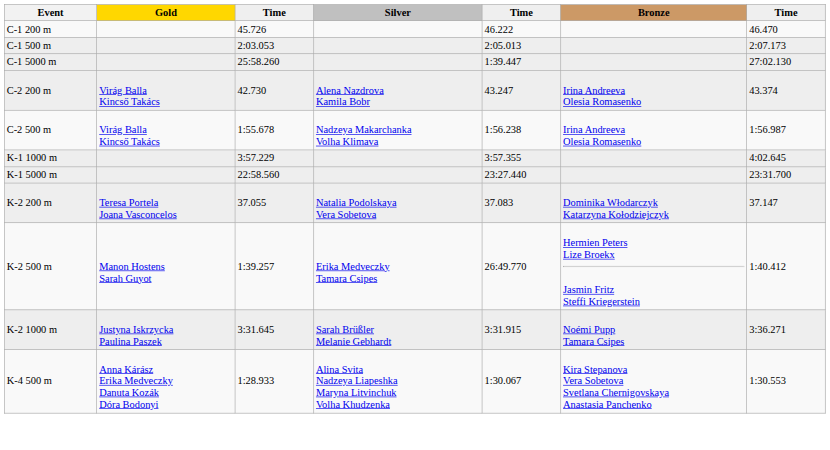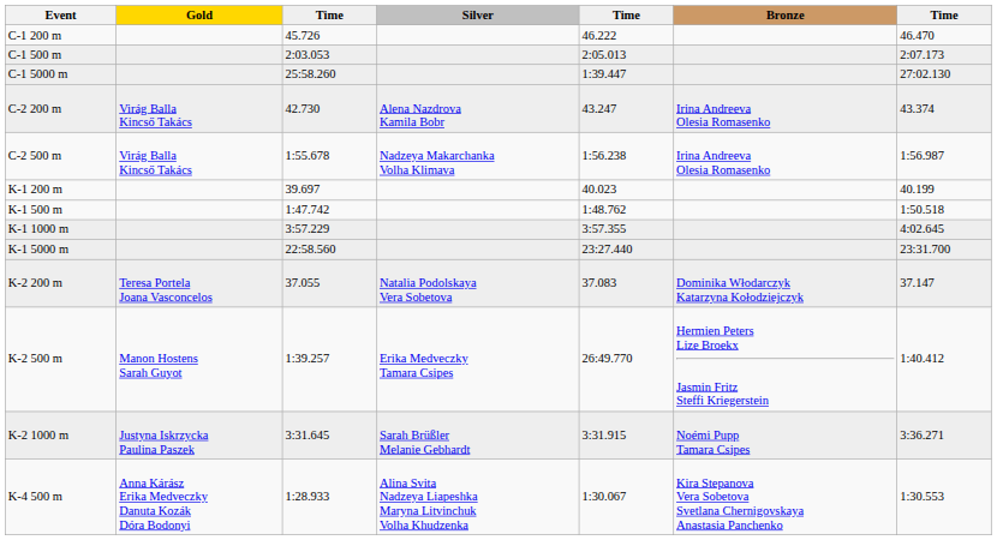 <table class="wikitable" width=100%>
 <tr>
 <th>Event</th>
 <td align=center bgcolor="gold"><strong>Gold</strong></td>
 <td align=center bgcolor="EFEFEF"><strong>Time</strong></td>
 <td align=center bgcolor="silver"><strong>Silver</strong></td>
 <td align=center bgcolor="EFEFEF"><strong>Time</strong></td>
 <td align=center bgcolor="CC9966"><strong>Bronze</strong></td>
 <td align=center bgcolor="EFEFEF"><strong>Time</strong></td>
 </tr>
 <tr>
 <td>C-1 200 m </td>
 <td></td>
 <td>45.726</td>
 <td></td>
 <td>46.222</td>
 <td></td>
 <td>46.470</td>
 </tr>
 <tr style="background:#eee; width:100%;">
 <td>C-1 500 m</td>
 <td></td>
 <td>2:03.053</td>
 <td></td>
 <td>2:05.013</td>
 <td></td>
 <td>2:07.173</td>
 </tr>
 <tr style="background:#eee; width:100%;">
 <td>C-1 5000 m</td>
 <td></td>
 <td>25:58.260</td>
 <td></td>
 <td>1:39.447</td>
 <td></td>
 <td>27:02.130</td>
 </tr>
 <tr style="background:#eee; width:100%;">
 <td>C-2 200 m</td>
 <td><br><a href='#'>Virág Balla</a><br><a href='#'>Kincső Takács</a></td>
 <td>42.730</td>
 <td><br><a href='#'>Alena Nazdrova</a><br><a href='#'>Kamila Bobr</a></td>
 <td>43.247</td>
 <td><br><a href='#'>Irina Andreeva</a><br><a href='#'>Olesia Romasenko</a></td>
 <td>43.374</td>
 </tr>
 <tr>
 <td>C-2 500 m </td>
 <td><br><a href='#'>Virág Balla</a><br><a href='#'>Kincső Takács</a></td>
 <td>1:55.678</td>
 <td><br><a href='#'>Nadzeya Makarchanka</a><br><a href='#'>Volha Klimava</a></td>
 <td>1:56.238</td>
 <td><br><a href='#'>Irina Andreeva</a><br><a href='#'>Olesia Romasenko</a></td>
 <td>1:56.987</td>
+</tr>
+<tr>
+<td>K-1 200 m </td>
+<td></td>
+<td>39.697</td>
+<td></td>
+<td>40.023</td>
+<td></td>
+<td>40.199</td>
+</tr>
+<tr>
+<td>K-1 500 m </td>
+<td></td>
+<td>1:47.742</td>
+<td></td>
+<td>1:48.762</td>
+<td></td>
+<td>1:50.518</td>
 </tr>
 <tr style="background:#eee; width:100%;">
 <td>K-1 1000 m</td>
 <td></td>
 <td>3:57.229</td>
 <td></td>
 <td>3:57.355</td>
 <td></td>
 <td>4:02.645</td>
 </tr>
 <tr style="background:#eee; width:100%;">
 <td>K-1 5000 m</td>
 <td></td>
 <td>22:58.560</td>
 <td></td>
 <td>23:27.440</td>
 <td></td>
 <td>23:31.700</td>
 </tr>
 <tr style="background:#eee; width:100%;">
 <td>K-2 200 m</td>
 <td><br><a href='#'>Teresa Portela</a><br><a href='#'>Joana Vasconcelos</a></td>
 <td>37.055</td>
 <td><br><a href='#'>Natalia Podolskaya</a><br><a href='#'>Vera Sobetova</a></td>
 <td>37.083</td>
 <td><br><a href='#'>Dominika Włodarczyk</a><br><a href='#'>Katarzyna Kołodziejczyk</a></td>
 <td>37.147</td>
 </tr>
 <tr>
 <td>K-2 500 m </td>
 <td><br><a href='#'>Manon Hostens</a><br><a href='#'>Sarah Guyot</a></td>
 <td>1:39.257</td>
 <td><br><a href='#'>Erika Medveczky</a><br><a href='#'>Tamara Csipes</a></td>
 <td>26:49.770</td>
 <td><br><a href='#'>Hermien Peters</a><br><a href='#'>Lize Broekx</a><hr><br><a href='#'>Jasmin Fritz</a><br><a href='#'>Steffi Kriegerstein</a></td>
 <td>1:40.412</td>
 </tr>
 <tr style="background:#eee; width:100%;">
 <td>K-2 1000 m</td>
 <td><br><a href='#'>Justyna Iskrzycka</a><br><a href='#'>Paulina Paszek</a></td>
 <td>3:31.645</td>
 <td><br><a href='#'>Sarah Brüßler</a><br><a href='#'>Melanie Gebhardt</a></td>
 <td>3:31.915</td>
 <td><br><a href='#'>Noémi Pupp</a><br><a href='#'>Tamara Csipes</a></td>
 <td>3:36.271</td>
 </tr>
 <tr>
 <td>K-4 500 m </td>
 <td><br><a href='#'>Anna Kárász</a><br><a href='#'>Erika Medveczky</a><br><a href='#'>Danuta Kozák</a><br><a href='#'>Dóra Bodonyi</a></td>
 <td>1:28.933</td>
 <td><br><a href='#'>Alina Svita</a><br><a href='#'>Nadzeya Liapeshka</a><br><a href='#'>Maryna Litvinchuk</a><br><a href='#'>Volha Khudzenka</a></td>
 <td>1:30.067</td>
 <td><br><a href='#'>Kira Stepanova</a><br><a href='#'>Vera Sobetova</a><br><a href='#'>Svetlana Chernigovskaya</a><br><a href='#'>Anastasia Panchenko</a></td>
 <td>1:30.553</td>
 </tr>
 </table>
